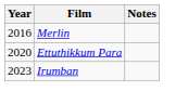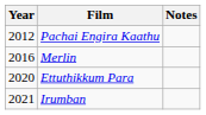 <table class="wikitable sortable">
 <tr>
 <th>Year</th>
 <th>Film</th>
 <th>Notes</th>
+</tr>
+<tr>
+<td>2012</td>
+<td><em><a href='#'>Pachai Engira Kaathu</a></em></td>
+<td></td>
 </tr>
 <tr>
 <td>2016</td>
 <td><em><a href='#'>Merlin</a></em></td>
 <td></td>
 </tr>
 <tr>
 <td>2020</td>
 <td><em><a href='#'>Ettuthikkum Para</a></em></td>
 <td></td>
 </tr>
 <tr>
-<td>2023</td>
+<td>2021</td>
 <td><em><a href='#'>Irumban</a></em></td>
 <td></td>
 </tr>
 </table>
